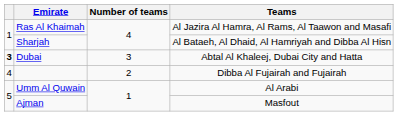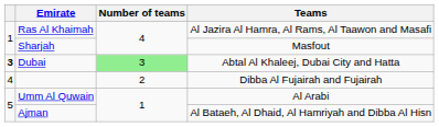 <table class="wikitable">
 <tr>
 <th></th>
 <th><a href='#'>Emirate</a></th>
 <th>Number of teams</th>
 <th>Teams</th>
 </tr>
 <tr>
 <td rowspan="2">1</td>
 <td> <a href='#'>Ras Al Khaimah</a></td>
 <td rowspan="2" align=center>4</td>
 <td align=center>Al Jazira Al Hamra, Al Rams, Al Taawon and Masafi</td>
 </tr>
 <tr>
 <td> <a href='#'>Sharjah</a></td>
-<td align=center>Al Bataeh, Al Dhaid, Al Hamriyah and Dibba Al Hisn</td>
+<td align=center>Masfout</td>
 </tr>
 <tr>
 <td><strong>3</strong></td>
 <td> <a href='#'>Dubai</a></td>
-<td align=center>3</td>
+<td align=center style="background: lightgreen;">3</td>
 <td align=center>Abtal Al Khaleej, Dubai City and Hatta</td>
 </tr>
 <tr>
 <td>4</td>
 <td></td>
 <td align=center>2</td>
 <td align=center>Dibba Al Fujairah and Fujairah</td>
 </tr>
 <tr>
 <td rowspan="2">5</td>
 <td> <a href='#'>Umm Al Quwain</a></td>
 <td rowspan="2" align=center>1</td>
 <td align=center>Al Arabi</td>
 </tr>
 <tr>
 <td> <a href='#'>Ajman</a></td>
-<td align=center>Masfout</td>
+<td align=center>Al Bataeh, Al Dhaid, Al Hamriyah and Dibba Al Hisn</td>
 </tr>
 </table>
